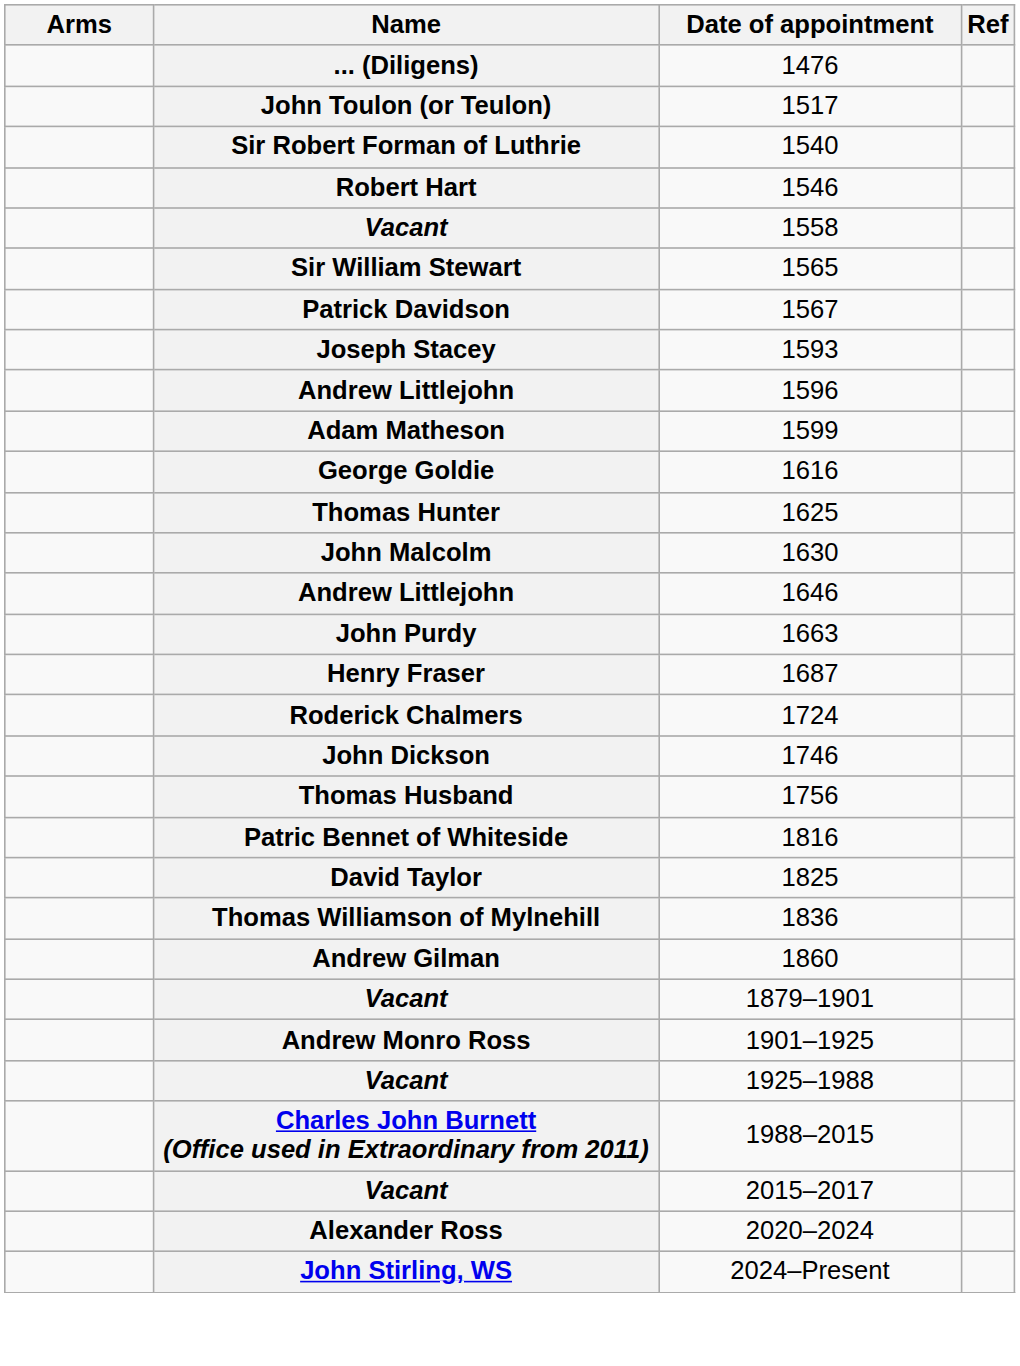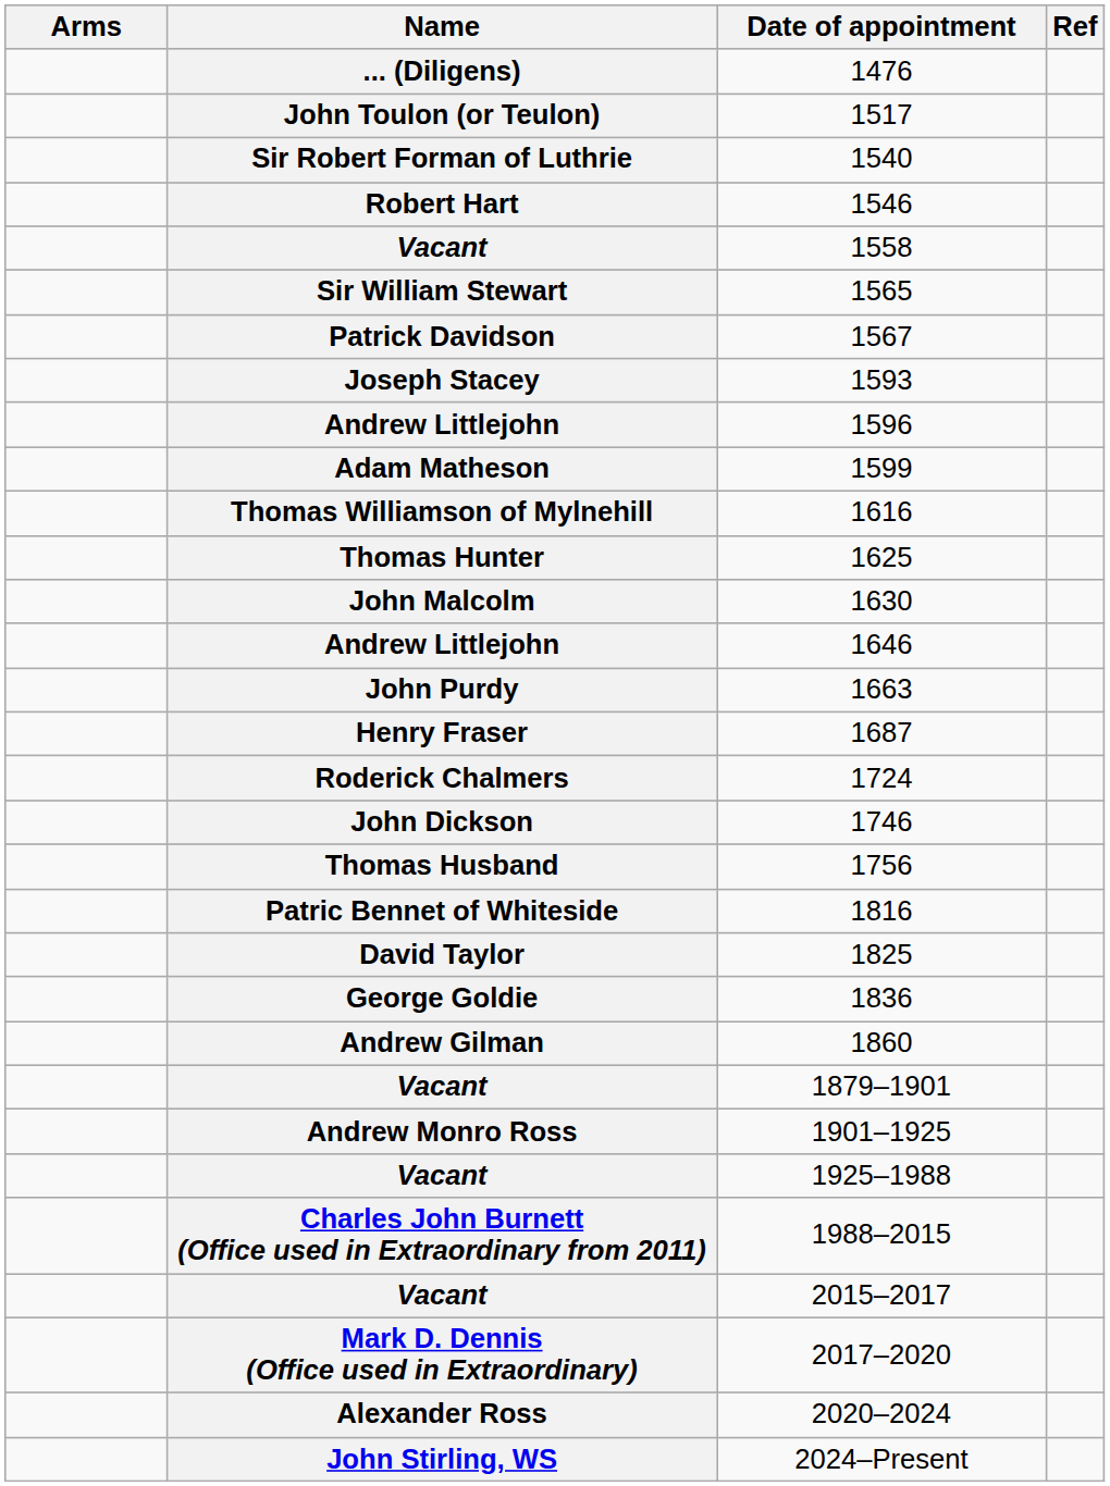 <table class="wikitable" style="text-align:center; width:50%">
 <tr>
 <th>Arms</th>
 <th style="width:50%">Name</th>
 <th style="width:30%">Date of appointment</th>
 <th style="width:5%">Ref</th>
 </tr>
 <tr>
 <td></td>
 <th>... (Diligens)</th>
 <td>1476</td>
 <td></td>
 </tr>
 <tr>
 <td></td>
 <th>John Toulon (or Teulon)</th>
 <td>1517</td>
 <td></td>
 </tr>
 <tr>
 <td></td>
 <th>Sir Robert Forman of Luthrie</th>
 <td>1540</td>
 <td></td>
 </tr>
 <tr>
 <td></td>
 <th>Robert Hart</th>
 <td>1546</td>
 <td></td>
 </tr>
 <tr>
 <td></td>
 <th><em>Vacant</em></th>
 <td>1558</td>
 <td></td>
 </tr>
 <tr>
 <td></td>
 <th>Sir William Stewart</th>
 <td>1565</td>
 <td></td>
 </tr>
 <tr>
 <td></td>
 <th>Patrick Davidson</th>
 <td>1567</td>
 <td></td>
 </tr>
 <tr>
 <td></td>
 <th>Joseph Stacey</th>
 <td>1593</td>
 <td></td>
 </tr>
 <tr>
 <td></td>
 <th>Andrew Littlejohn</th>
 <td>1596</td>
 <td></td>
 </tr>
 <tr>
 <td></td>
 <th>Adam Matheson</th>
 <td>1599</td>
 <td></td>
 </tr>
 <tr>
 <td></td>
-<th>George Goldie</th>
+<th>Thomas Williamson of Mylnehill</th>
 <td>1616</td>
 <td></td>
 </tr>
 <tr>
 <td></td>
 <th>Thomas Hunter</th>
 <td>1625</td>
 <td></td>
 </tr>
 <tr>
 <td></td>
 <th>John Malcolm</th>
 <td>1630</td>
 <td></td>
 </tr>
 <tr>
 <td></td>
 <th>Andrew Littlejohn</th>
 <td>1646</td>
 <td></td>
 </tr>
 <tr>
 <td></td>
 <th>John Purdy</th>
 <td>1663</td>
 <td></td>
 </tr>
 <tr>
 <td></td>
 <th>Henry Fraser</th>
 <td>1687</td>
 <td></td>
 </tr>
 <tr>
 <td></td>
 <th>Roderick Chalmers</th>
 <td>1724</td>
 <td></td>
 </tr>
 <tr>
 <td></td>
 <th>John Dickson</th>
 <td>1746</td>
 <td></td>
 </tr>
 <tr>
 <td></td>
 <th>Thomas Husband</th>
 <td>1756</td>
 <td></td>
 </tr>
 <tr>
 <td></td>
 <th>Patric Bennet of Whiteside</th>
 <td>1816</td>
 <td></td>
 </tr>
 <tr>
 <td></td>
 <th>David Taylor</th>
 <td>1825</td>
 <td></td>
 </tr>
 <tr>
 <td></td>
-<th>Thomas Williamson of Mylnehill</th>
+<th>George Goldie</th>
 <td>1836</td>
 <td></td>
 </tr>
 <tr>
 <td></td>
 <th>Andrew Gilman</th>
 <td>1860</td>
 <td></td>
 </tr>
 <tr>
 <td></td>
 <th><em>Vacant</em></th>
 <td>1879–1901</td>
 <td></td>
 </tr>
 <tr>
 <td></td>
 <th>Andrew Monro Ross</th>
 <td>1901–1925</td>
 <td></td>
 </tr>
 <tr>
 <td></td>
 <th><em>Vacant</em></th>
 <td>1925–1988</td>
 <td></td>
 </tr>
 <tr>
 <td></td>
 <th><a href='#'>Charles John Burnett</a><br><em>(Office used in Extraordinary from 2011)</em></th>
 <td>1988–2015</td>
 <td></td>
 </tr>
 <tr>
 <td></td>
 <th><em>Vacant</em></th>
 <td>2015–2017</td>
 <td></td>
 </tr>
 <tr>
 <td></td>
+<th><a href='#'>Mark D. Dennis</a><br><em>(Office used in Extraordinary)</em></th>
+<td>2017–2020</td>
+<td></td>
+</tr>
+<tr>
+<td></td>
 <th>Alexander Ross</th>
 <td>2020–2024</td>
 <td></td>
 </tr>
 <tr>
 <td></td>
 <th><a href='#'>John Stirling, WS</a><br></th>
 <td>2024–Present</td>
 <td></td>
 </tr>
 <tr>
 </tr>
 </table>
